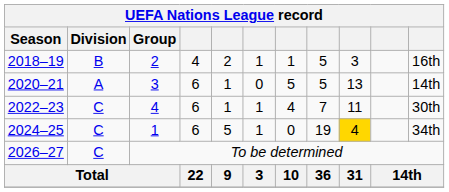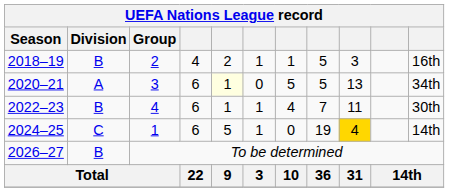 <table class="wikitable" style="text-align: center;">
 <tr>
 <th colspan=13><a href='#'>UEFA Nations League</a> record</th>
 </tr>
 <tr>
 <th>Season</th>
 <th>Division</th>
 <th>Group</th>
 <th width=28></th>
 <th width=28></th>
 <th width=28></th>
 <th width=28></th>
 <th width=28></th>
 <th width=28></th>
 <th width=35></th>
 <th width=28></th>
 </tr>
 <tr>
 <td><a href='#'>2018–19</a></td>
 <td><a href='#'>B</a></td>
 <td><a href='#'>2</a></td>
 <td>4</td>
 <td>2</td>
 <td>1</td>
 <td>1</td>
 <td>5</td>
 <td>3</td>
 <td></td>
 <td>16th</td>
 </tr>
 <tr>
 <td><a href='#'>2020–21</a></td>
 <td><a href='#'>A</a></td>
 <td><a href='#'>3</a></td>
 <td>6</td>
-<td>1</td>
+<td style="background: lightyellow;">1</td>
 <td>0</td>
 <td>5</td>
 <td>5</td>
 <td>13</td>
 <td></td>
-<td>14th</td>
+<td>34th</td>
 </tr>
 <tr>
 <td><a href='#'>2022–23</a></td>
-<td><a href='#'>C</a></td>
+<td><a href='#'>B</a></td>
 <td><a href='#'>4</a></td>
 <td>6</td>
 <td>1</td>
 <td>1</td>
 <td>4</td>
 <td>7</td>
 <td>11</td>
 <td></td>
 <td>30th</td>
 </tr>
 <tr>
 <td><a href='#'>2024–25</a></td>
 <td><a href='#'>C</a></td>
 <td><a href='#'>1</a></td>
 <td>6</td>
 <td>5</td>
 <td>1</td>
 <td>0</td>
 <td>19</td>
 <td style="background: gold;">4</td>
 <td></td>
-<td>34th</td>
+<td>14th</td>
 </tr>
 <tr>
 <td><a href='#'>2026–27</a></td>
-<td><a href='#'>C</a></td>
+<td><a href='#'>B</a></td>
 <td colspan=9><em>To be determined</em></td>
 </tr>
 <tr>
 <th colspan=3>Total</th>
 <th>22</th>
 <th>9</th>
 <th>3</th>
 <th>10</th>
 <th>36</th>
 <th>31</th>
 <th colspan=2>14th</th>
 </tr>
 <tr>
 </tr>
 </table>
